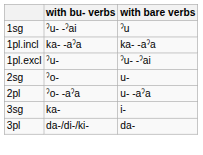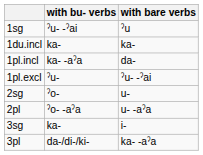 <table class="wikitable">
 <tr>
 <th></th>
 <th>with bu- verbs</th>
 <th>with bare verbs</th>
 </tr>
 <tr>
 <td>1sg</td>
 <td>ˀu- -ˀai</td>
 <td>ˀu</td>
 </tr>
 <tr>
+<td>1du.incl</td>
+<td>ka-</td>
+<td>ka-</td>
+</tr>
+<tr>
 <td>1pl.incl</td>
 <td>ka- -aˀa</td>
-<td>ka- -aˀa</td>
+<td>da-</td>
 </tr>
 <tr>
 <td>1pl.excl</td>
 <td>ˀu-</td>
 <td>ˀu- -ˀai</td>
 </tr>
 <tr>
 <td>2sg</td>
 <td>ˀo-</td>
 <td>u-</td>
 </tr>
 <tr>
 <td>2pl</td>
 <td>ˀo- -aˀa</td>
 <td>u- -aˀa</td>
 </tr>
 <tr>
 <td>3sg</td>
 <td>ka-</td>
 <td>i-</td>
 </tr>
 <tr>
 <td>3pl</td>
 <td>da-/di-/ki-</td>
-<td>da-</td>
+<td>ka- -aˀa</td>
 </tr>
 </table>
